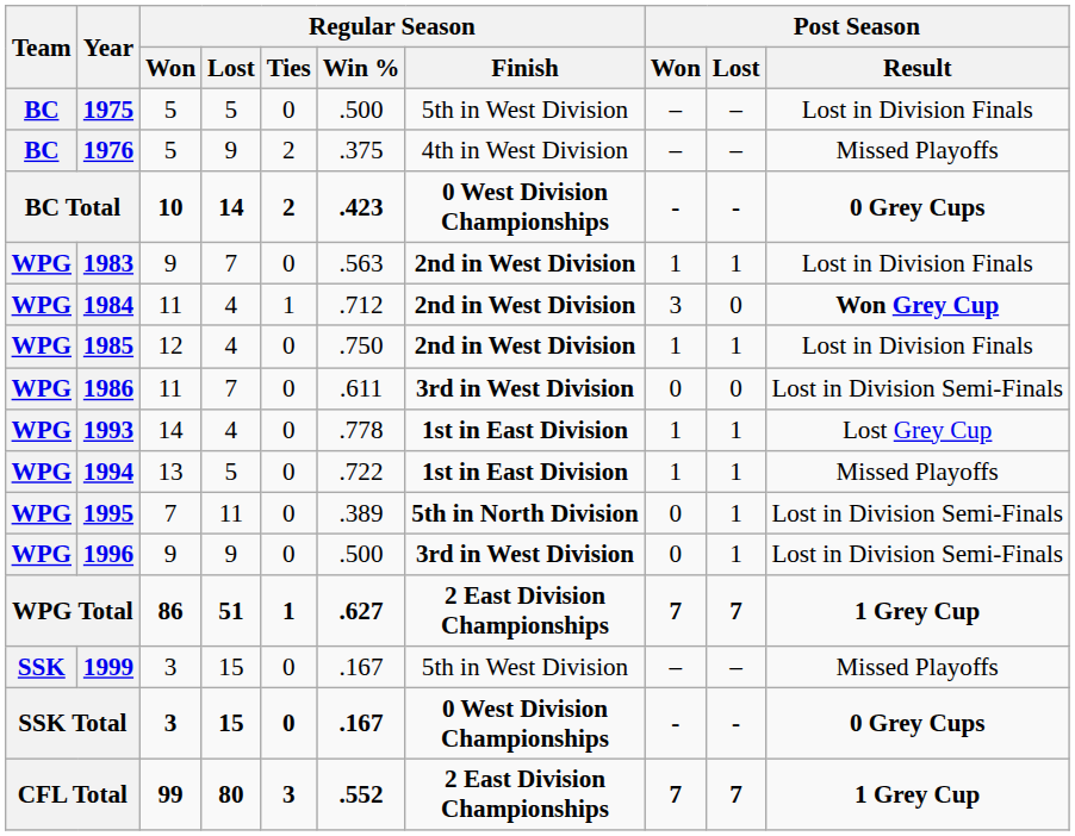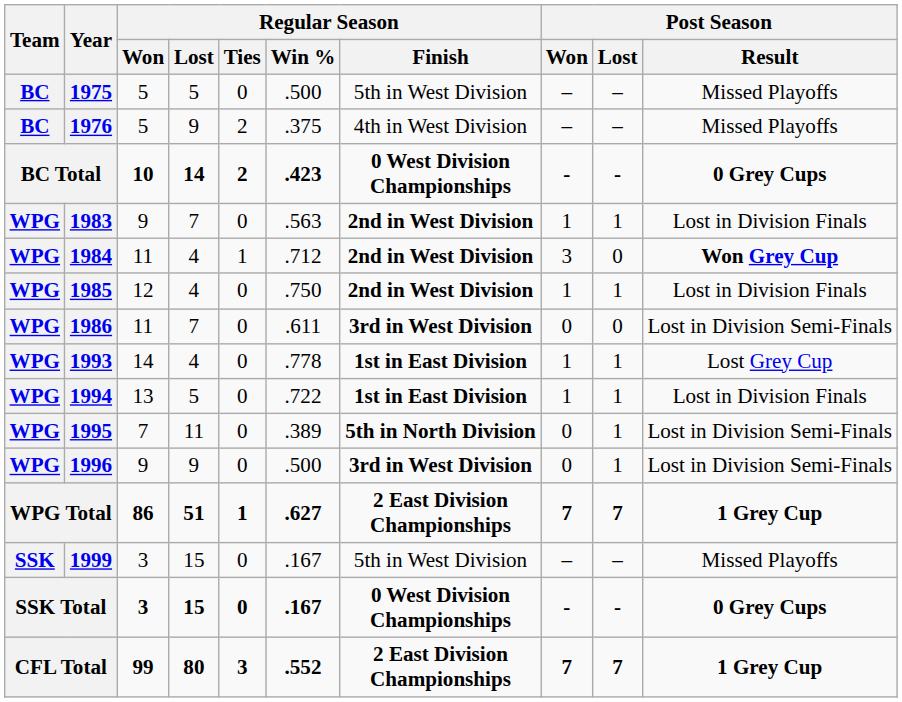 <table class="wikitable" style="font-size: 95%; text-align:center;">
 <tr>
 <th rowspan="2">Team</th>
 <th rowspan="2">Year</th>
 <th colspan="5">Regular Season</th>
 <th colspan="4">Post Season</th>
 </tr>
 <tr>
 <th>Won</th>
 <th>Lost</th>
 <th>Ties</th>
 <th>Win %</th>
 <th>Finish</th>
 <th>Won</th>
 <th>Lost</th>
 <th>Result</th>
 </tr>
 <tr>
 <th><a href='#'>BC</a></th>
 <th><a href='#'>1975</a></th>
 <td>5</td>
 <td>5</td>
 <td>0</td>
 <td>.500</td>
 <td>5th in West Division</td>
 <td>–</td>
 <td>–</td>
-<td>Lost in Division Finals</td>
+<td>Missed Playoffs</td>
 </tr>
 <tr>
 <th><a href='#'>BC</a></th>
 <th><a href='#'>1976</a></th>
 <td>5</td>
 <td>9</td>
 <td>2</td>
 <td>.375</td>
 <td>4th in West Division</td>
 <td>–</td>
 <td>–</td>
 <td>Missed Playoffs</td>
 </tr>
 <tr>
 <th colspan="2"><strong>BC Total</strong></th>
 <td><strong>10</strong></td>
 <td><strong>14</strong></td>
 <td><strong>2</strong></td>
 <td><strong>.423</strong></td>
 <td><strong>0 West Division<br>Championships</strong></td>
 <td><strong>-</strong></td>
 <td><strong>-</strong></td>
 <td><strong>0 Grey Cups</strong></td>
 </tr>
 <tr>
 <th><a href='#'>WPG</a></th>
 <th><a href='#'>1983</a></th>
 <td>9</td>
 <td>7</td>
 <td>0</td>
 <td>.563</td>
 <td><strong>2nd in West Division</strong></td>
 <td>1</td>
 <td>1</td>
 <td>Lost in Division Finals</td>
 </tr>
 <tr>
 <th><a href='#'>WPG</a></th>
 <th><a href='#'>1984</a></th>
 <td>11</td>
 <td>4</td>
 <td>1</td>
 <td>.712</td>
 <td><strong>2nd in West Division</strong></td>
 <td>3</td>
 <td>0</td>
 <td><strong>Won <a href='#'>Grey Cup</a></strong></td>
 </tr>
 <tr>
 <th><a href='#'>WPG</a></th>
 <th><a href='#'>1985</a></th>
 <td>12</td>
 <td>4</td>
 <td>0</td>
 <td>.750</td>
 <td><strong>2nd in West Division</strong></td>
 <td>1</td>
 <td>1</td>
 <td>Lost in Division Finals</td>
 </tr>
 <tr>
 <th><a href='#'>WPG</a></th>
 <th><a href='#'>1986</a></th>
 <td>11</td>
 <td>7</td>
 <td>0</td>
 <td>.611</td>
 <td><strong>3rd in West Division</strong></td>
 <td>0</td>
 <td>0</td>
 <td>Lost in Division Semi-Finals</td>
 </tr>
 <tr>
 <th><a href='#'>WPG</a></th>
 <th><a href='#'>1993</a></th>
 <td>14</td>
 <td>4</td>
 <td>0</td>
 <td>.778</td>
 <td><strong>1st in East Division</strong></td>
 <td>1</td>
 <td>1</td>
 <td>Lost <a href='#'>Grey Cup</a></td>
 </tr>
 <tr>
 <th><a href='#'>WPG</a></th>
 <th><a href='#'>1994</a></th>
 <td>13</td>
 <td>5</td>
 <td>0</td>
 <td>.722</td>
 <td><strong>1st in East Division</strong></td>
 <td>1</td>
 <td>1</td>
-<td>Missed Playoffs</td>
+<td>Lost in Division Finals</td>
 </tr>
 <tr>
 <th><a href='#'>WPG</a></th>
 <th><a href='#'>1995</a></th>
 <td>7</td>
 <td>11</td>
 <td>0</td>
 <td>.389</td>
 <td><strong>5th in North Division</strong></td>
 <td>0</td>
 <td>1</td>
 <td>Lost in Division Semi-Finals</td>
 </tr>
 <tr>
 <th><a href='#'>WPG</a></th>
 <th><a href='#'>1996</a></th>
 <td>9</td>
 <td>9</td>
 <td>0</td>
 <td>.500</td>
 <td><strong>3rd in West Division</strong></td>
 <td>0</td>
 <td>1</td>
 <td>Lost in Division Semi-Finals</td>
 </tr>
 <tr>
 <th colspan="2"><strong>WPG Total</strong></th>
 <td><strong>86</strong></td>
 <td><strong>51</strong></td>
 <td><strong>1</strong></td>
 <td><strong>.627</strong></td>
 <td><strong>2 East Division<br>Championships</strong></td>
 <td><strong>7</strong></td>
 <td><strong>7</strong></td>
 <td><strong>1 Grey Cup</strong></td>
 </tr>
 <tr>
 <th><a href='#'>SSK</a></th>
 <th><a href='#'>1999</a></th>
 <td>3</td>
 <td>15</td>
 <td>0</td>
 <td>.167</td>
 <td>5th in West Division</td>
 <td>–</td>
 <td>–</td>
 <td>Missed Playoffs</td>
 </tr>
 <tr>
 <th colspan="2"><strong>SSK Total</strong></th>
 <td><strong>3</strong></td>
 <td><strong>15</strong></td>
 <td><strong>0</strong></td>
 <td><strong>.167</strong></td>
 <td><strong>0 West Division<br>Championships</strong></td>
 <td><strong>-</strong></td>
 <td><strong>-</strong></td>
 <td><strong>0 Grey Cups</strong></td>
 </tr>
 <tr>
 <th colspan="2"><strong>CFL Total</strong></th>
 <td><strong>99</strong></td>
 <td><strong>80</strong></td>
 <td><strong>3</strong></td>
 <td><strong>.552</strong></td>
 <td><strong>2 East Division<br>Championships</strong></td>
 <td><strong>7</strong></td>
 <td><strong>7</strong></td>
 <td><strong>1 Grey Cup</strong></td>
 </tr>
 </table>
